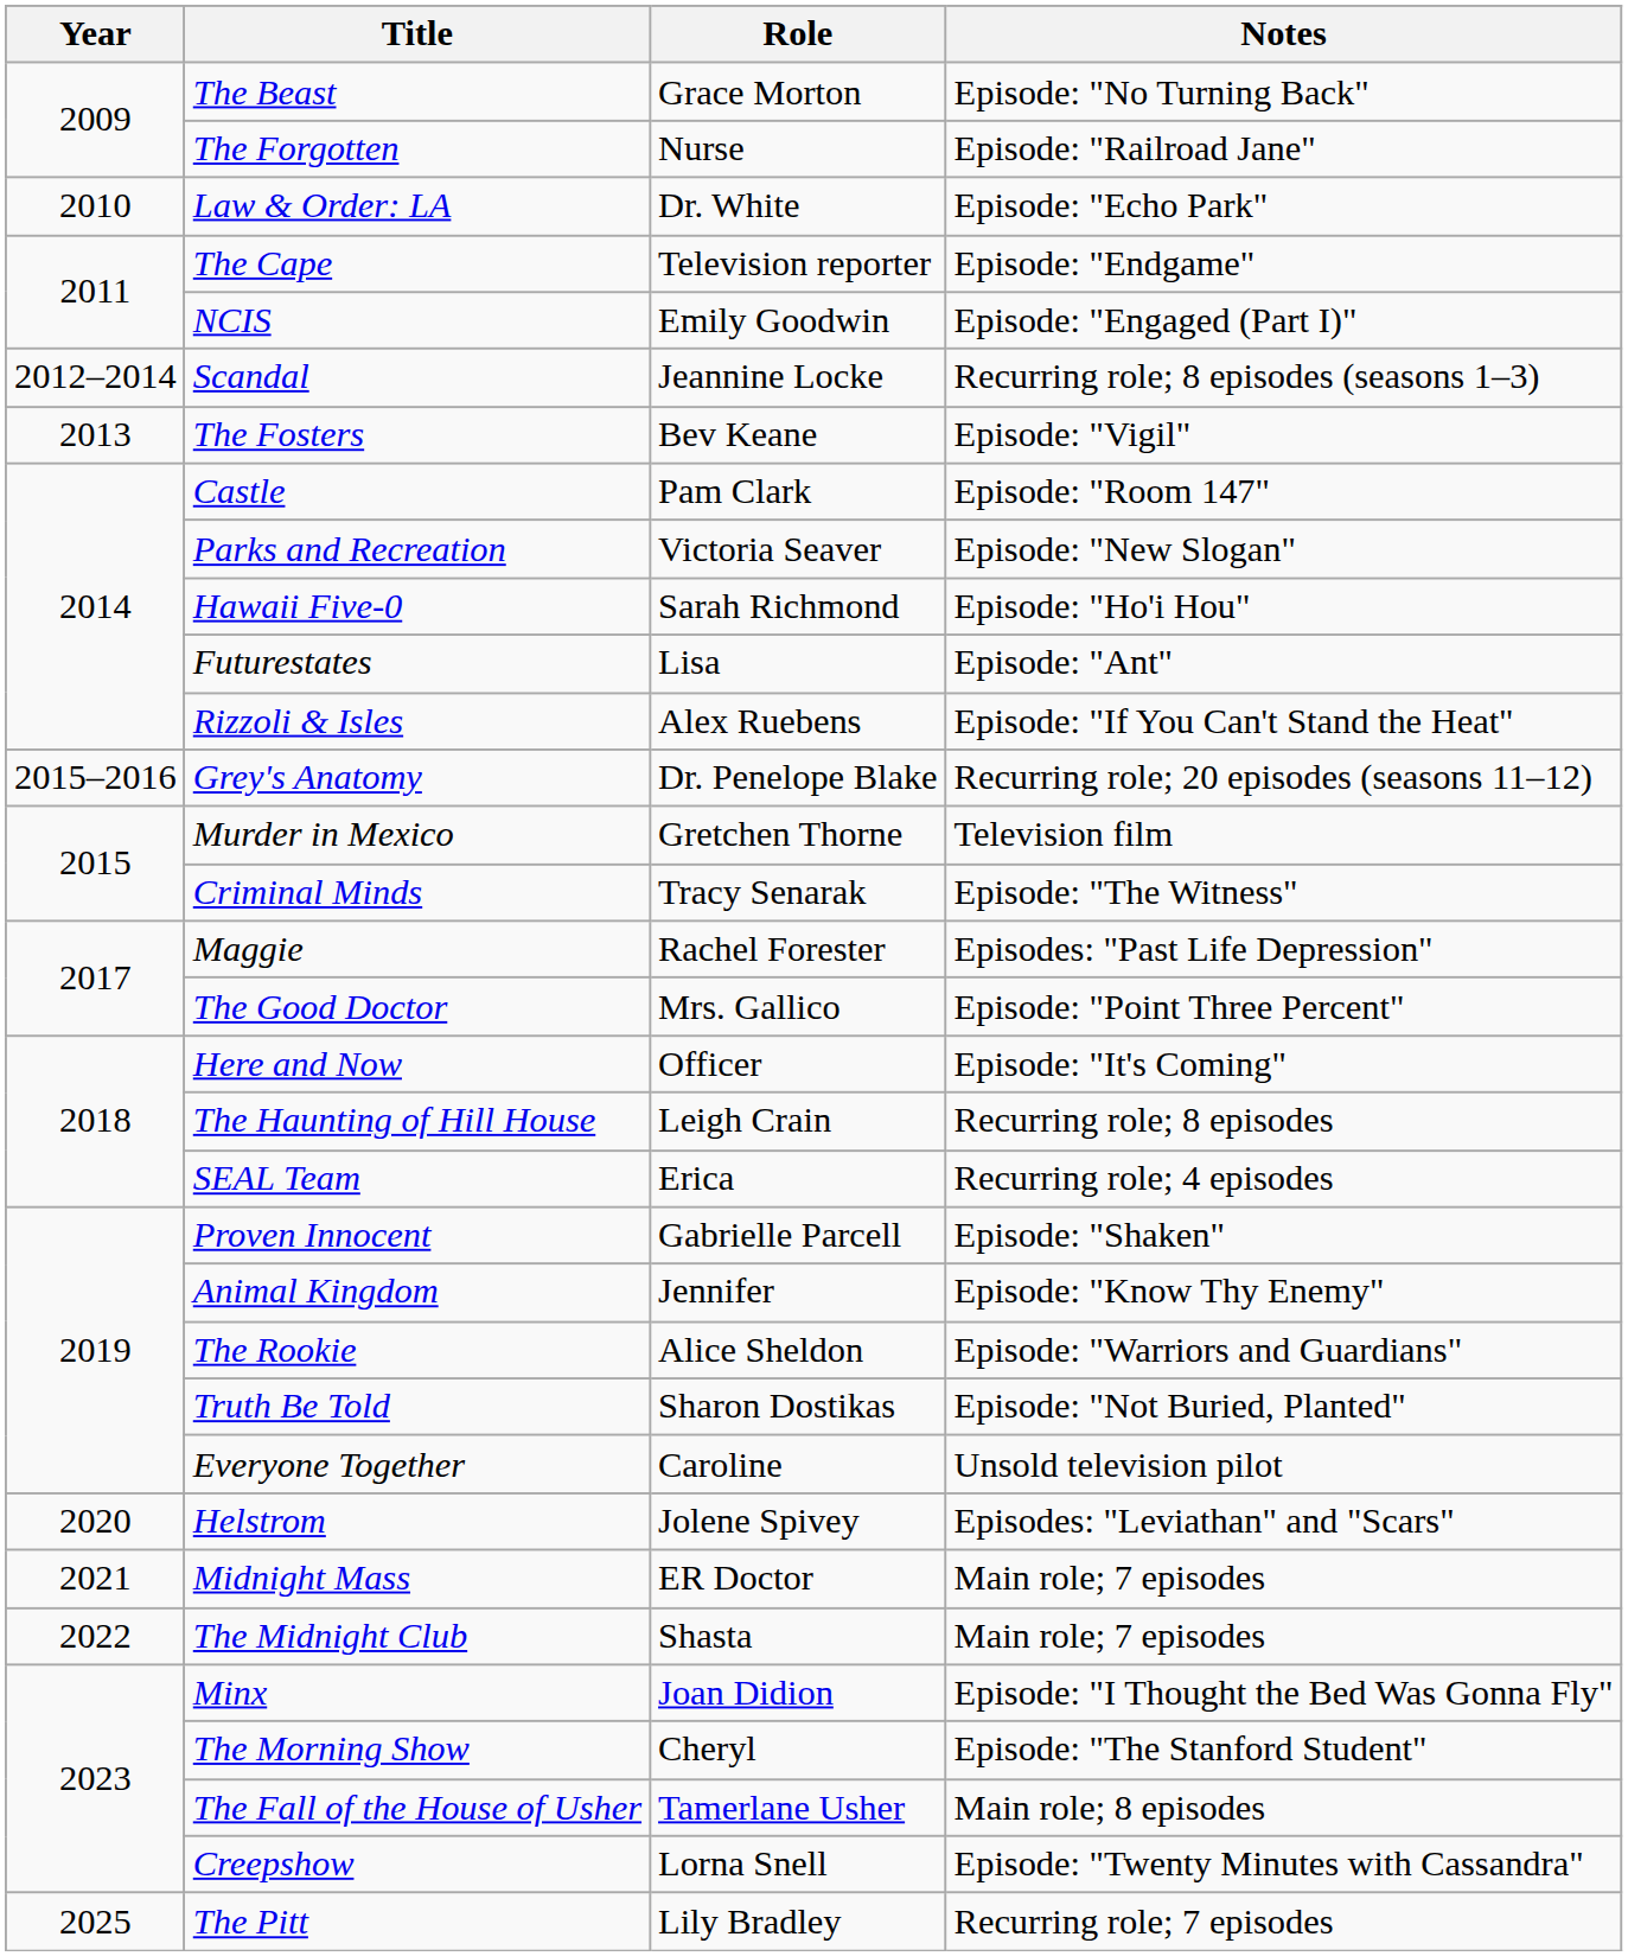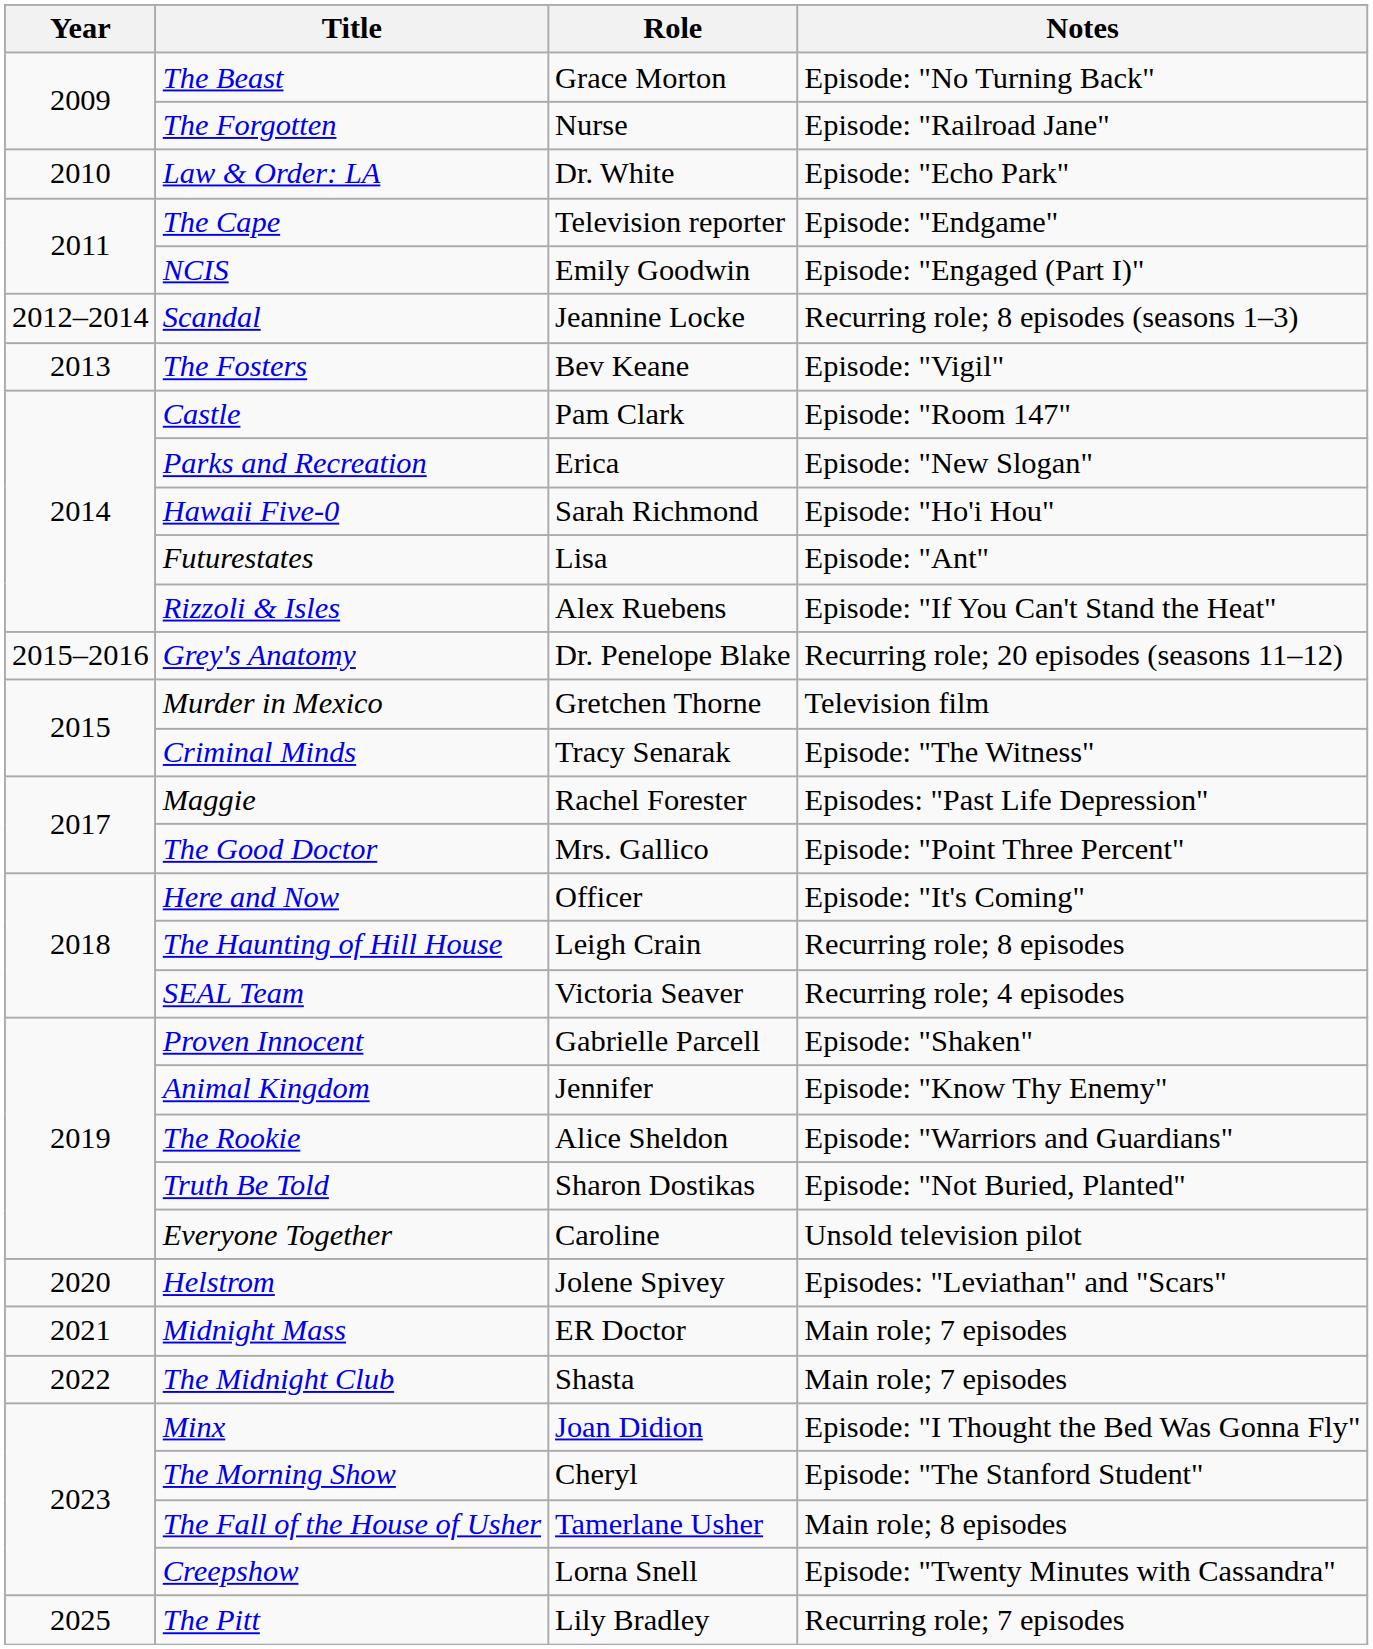 <table class="wikitable sortable">
 <tr>
 <th>Year</th>
 <th>Title</th>
 <th>Role</th>
 <th class="unsortable">Notes</th>
 </tr>
 <tr>
 <td rowspan="2" style="text-align: center;">2009</td>
 <td><em><a href='#'>The Beast</a></em></td>
 <td>Grace Morton</td>
 <td>Episode: "No Turning Back"</td>
 </tr>
 <tr>
 <td><em><a href='#'>The Forgotten</a></em></td>
 <td>Nurse</td>
 <td>Episode: "Railroad Jane"</td>
 </tr>
 <tr>
 <td style="text-align: center;">2010</td>
 <td><em><a href='#'>Law & Order: LA</a></em></td>
 <td>Dr. White</td>
 <td>Episode: "Echo Park"</td>
 </tr>
 <tr>
 <td rowspan="2" style="text-align: center;">2011</td>
 <td><em><a href='#'>The Cape</a></em></td>
 <td>Television reporter</td>
 <td>Episode: "Endgame"</td>
 </tr>
 <tr>
 <td><em><a href='#'>NCIS</a></em></td>
 <td>Emily Goodwin</td>
 <td>Episode: "Engaged (Part I)"</td>
 </tr>
 <tr>
 <td style="text-align: center;">2012–2014</td>
 <td><em><a href='#'>Scandal</a></em></td>
 <td>Jeannine Locke</td>
 <td>Recurring role; 8 episodes (seasons 1–3)</td>
 </tr>
 <tr>
 <td style="text-align: center;">2013</td>
 <td><em><a href='#'>The Fosters</a></em></td>
 <td>Bev Keane</td>
 <td>Episode: "Vigil"</td>
 </tr>
 <tr>
 <td rowspan="5" style="text-align: center;">2014</td>
 <td><em><a href='#'>Castle</a></em></td>
 <td>Pam Clark</td>
 <td>Episode: "Room 147"</td>
 </tr>
 <tr>
 <td><em><a href='#'>Parks and Recreation</a></em></td>
-<td>Victoria Seaver</td>
+<td>Erica</td>
 <td>Episode: "New Slogan"</td>
 </tr>
 <tr>
 <td><em><a href='#'>Hawaii Five-0</a></em></td>
 <td>Sarah Richmond</td>
 <td>Episode: "Ho'i Hou"</td>
 </tr>
 <tr>
 <td><em>Futurestates</em></td>
 <td>Lisa</td>
 <td>Episode: "Ant"</td>
 </tr>
 <tr>
 <td><em><a href='#'>Rizzoli & Isles</a></em></td>
 <td>Alex Ruebens</td>
 <td>Episode: "If You Can't Stand the Heat"</td>
 </tr>
 <tr>
 <td style="text-align: center;">2015–2016</td>
 <td><em><a href='#'>Grey's Anatomy</a></em></td>
 <td>Dr. Penelope Blake</td>
 <td>Recurring role; 20 episodes (seasons 11–12)</td>
 </tr>
 <tr>
 <td rowspan="2" style="text-align: center;">2015</td>
 <td><em>Murder in Mexico</em></td>
 <td>Gretchen Thorne</td>
 <td>Television film</td>
 </tr>
 <tr>
 <td><em><a href='#'>Criminal Minds</a></em></td>
 <td>Tracy Senarak</td>
 <td>Episode: "The Witness"</td>
 </tr>
 <tr>
 <td rowspan="2" style="text-align: center;">2017</td>
 <td><em>Maggie</em></td>
 <td>Rachel Forester</td>
 <td>Episodes: "Past Life Depression"</td>
 </tr>
 <tr>
 <td><em><a href='#'>The Good Doctor</a></em></td>
 <td>Mrs. Gallico</td>
 <td>Episode: "Point Three Percent"</td>
 </tr>
 <tr>
 <td rowspan="3" style="text-align: center;">2018</td>
 <td><em><a href='#'>Here and Now</a></em></td>
 <td>Officer</td>
 <td>Episode: "It's Coming"</td>
 </tr>
 <tr>
 <td><em><a href='#'>The Haunting of Hill House</a></em></td>
 <td>Leigh Crain</td>
 <td>Recurring role; 8 episodes</td>
 </tr>
 <tr>
 <td><em><a href='#'>SEAL Team</a></em></td>
-<td>Erica</td>
+<td>Victoria Seaver</td>
 <td>Recurring role; 4 episodes</td>
 </tr>
 <tr>
 <td rowspan="5" style="text-align: center;">2019</td>
 <td><em><a href='#'>Proven Innocent</a></em></td>
 <td>Gabrielle Parcell</td>
 <td>Episode: "Shaken"</td>
 </tr>
 <tr>
 <td><em><a href='#'>Animal Kingdom</a></em></td>
 <td>Jennifer</td>
 <td>Episode: "Know Thy Enemy"</td>
 </tr>
 <tr>
 <td><em><a href='#'>The Rookie</a></em></td>
 <td>Alice Sheldon</td>
 <td>Episode: "Warriors and Guardians"</td>
 </tr>
 <tr>
 <td><em><a href='#'>Truth Be Told</a></em></td>
 <td>Sharon Dostikas</td>
 <td>Episode: "Not Buried, Planted"</td>
 </tr>
 <tr>
 <td><em>Everyone Together</em></td>
 <td>Caroline</td>
 <td>Unsold television pilot</td>
 </tr>
 <tr>
 <td style="text-align: center;">2020</td>
 <td><em><a href='#'>Helstrom</a></em></td>
 <td>Jolene Spivey</td>
 <td>Episodes: "Leviathan" and "Scars"</td>
 </tr>
 <tr>
 <td style="text-align: center;">2021</td>
 <td><em><a href='#'>Midnight Mass</a></em></td>
 <td>ER Doctor</td>
 <td>Main role; 7 episodes</td>
 </tr>
 <tr>
 <td style="text-align: center;">2022</td>
 <td><em><a href='#'>The Midnight Club</a></em></td>
 <td>Shasta</td>
 <td>Main role; 7 episodes</td>
 </tr>
 <tr>
 <td rowspan="4" style="text-align: center;">2023</td>
 <td><em><a href='#'>Minx</a></em></td>
 <td><a href='#'>Joan Didion</a></td>
 <td>Episode: "I Thought the Bed Was Gonna Fly"</td>
 </tr>
 <tr>
 <td><em><a href='#'>The Morning Show</a></em></td>
 <td>Cheryl</td>
 <td>Episode: "The Stanford Student"</td>
 </tr>
 <tr>
 <td><em><a href='#'>The Fall of the House of Usher</a></em></td>
 <td><a href='#'>Tamerlane Usher</a></td>
 <td>Main role; 8 episodes</td>
 </tr>
 <tr>
 <td><em><a href='#'>Creepshow</a> </em></td>
 <td>Lorna Snell</td>
 <td>Episode: "Twenty Minutes with Cassandra"</td>
 </tr>
 <tr>
 <td style="text-align: center;">2025</td>
 <td><em><a href='#'>The Pitt</a></em></td>
 <td>Lily Bradley</td>
 <td>Recurring role; 7 episodes</td>
 </tr>
 </table>
